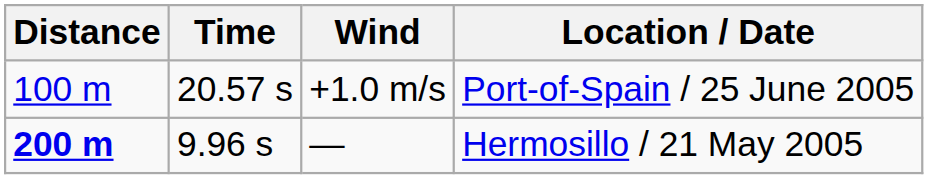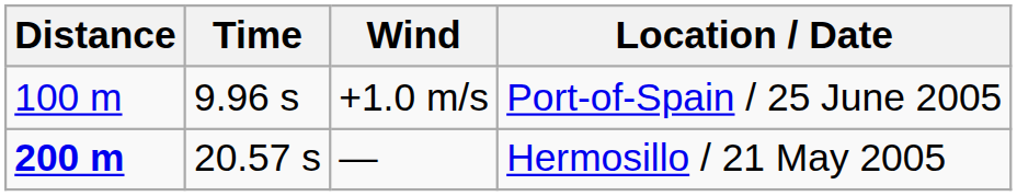 <table class="wikitable">
 <tr>
 <th>Distance</th>
 <th>Time</th>
 <th>Wind</th>
 <th>Location / Date</th>
 </tr>
 <tr>
 <td><a href='#'>100 m</a></td>
-<td>20.57 s</td>
+<td>9.96 s</td>
 <td>+1.0 m/s</td>
 <td><a href='#'>Port-of-Spain</a> / 25 June 2005</td>
 </tr>
 <tr>
 <td><strong><a href='#'>200 m</a></strong></td>
-<td>9.96 s</td>
+<td>20.57 s</td>
 <td>—</td>
 <td><a href='#'>Hermosillo</a> / 21 May 2005</td>
 </tr>
 </table>
